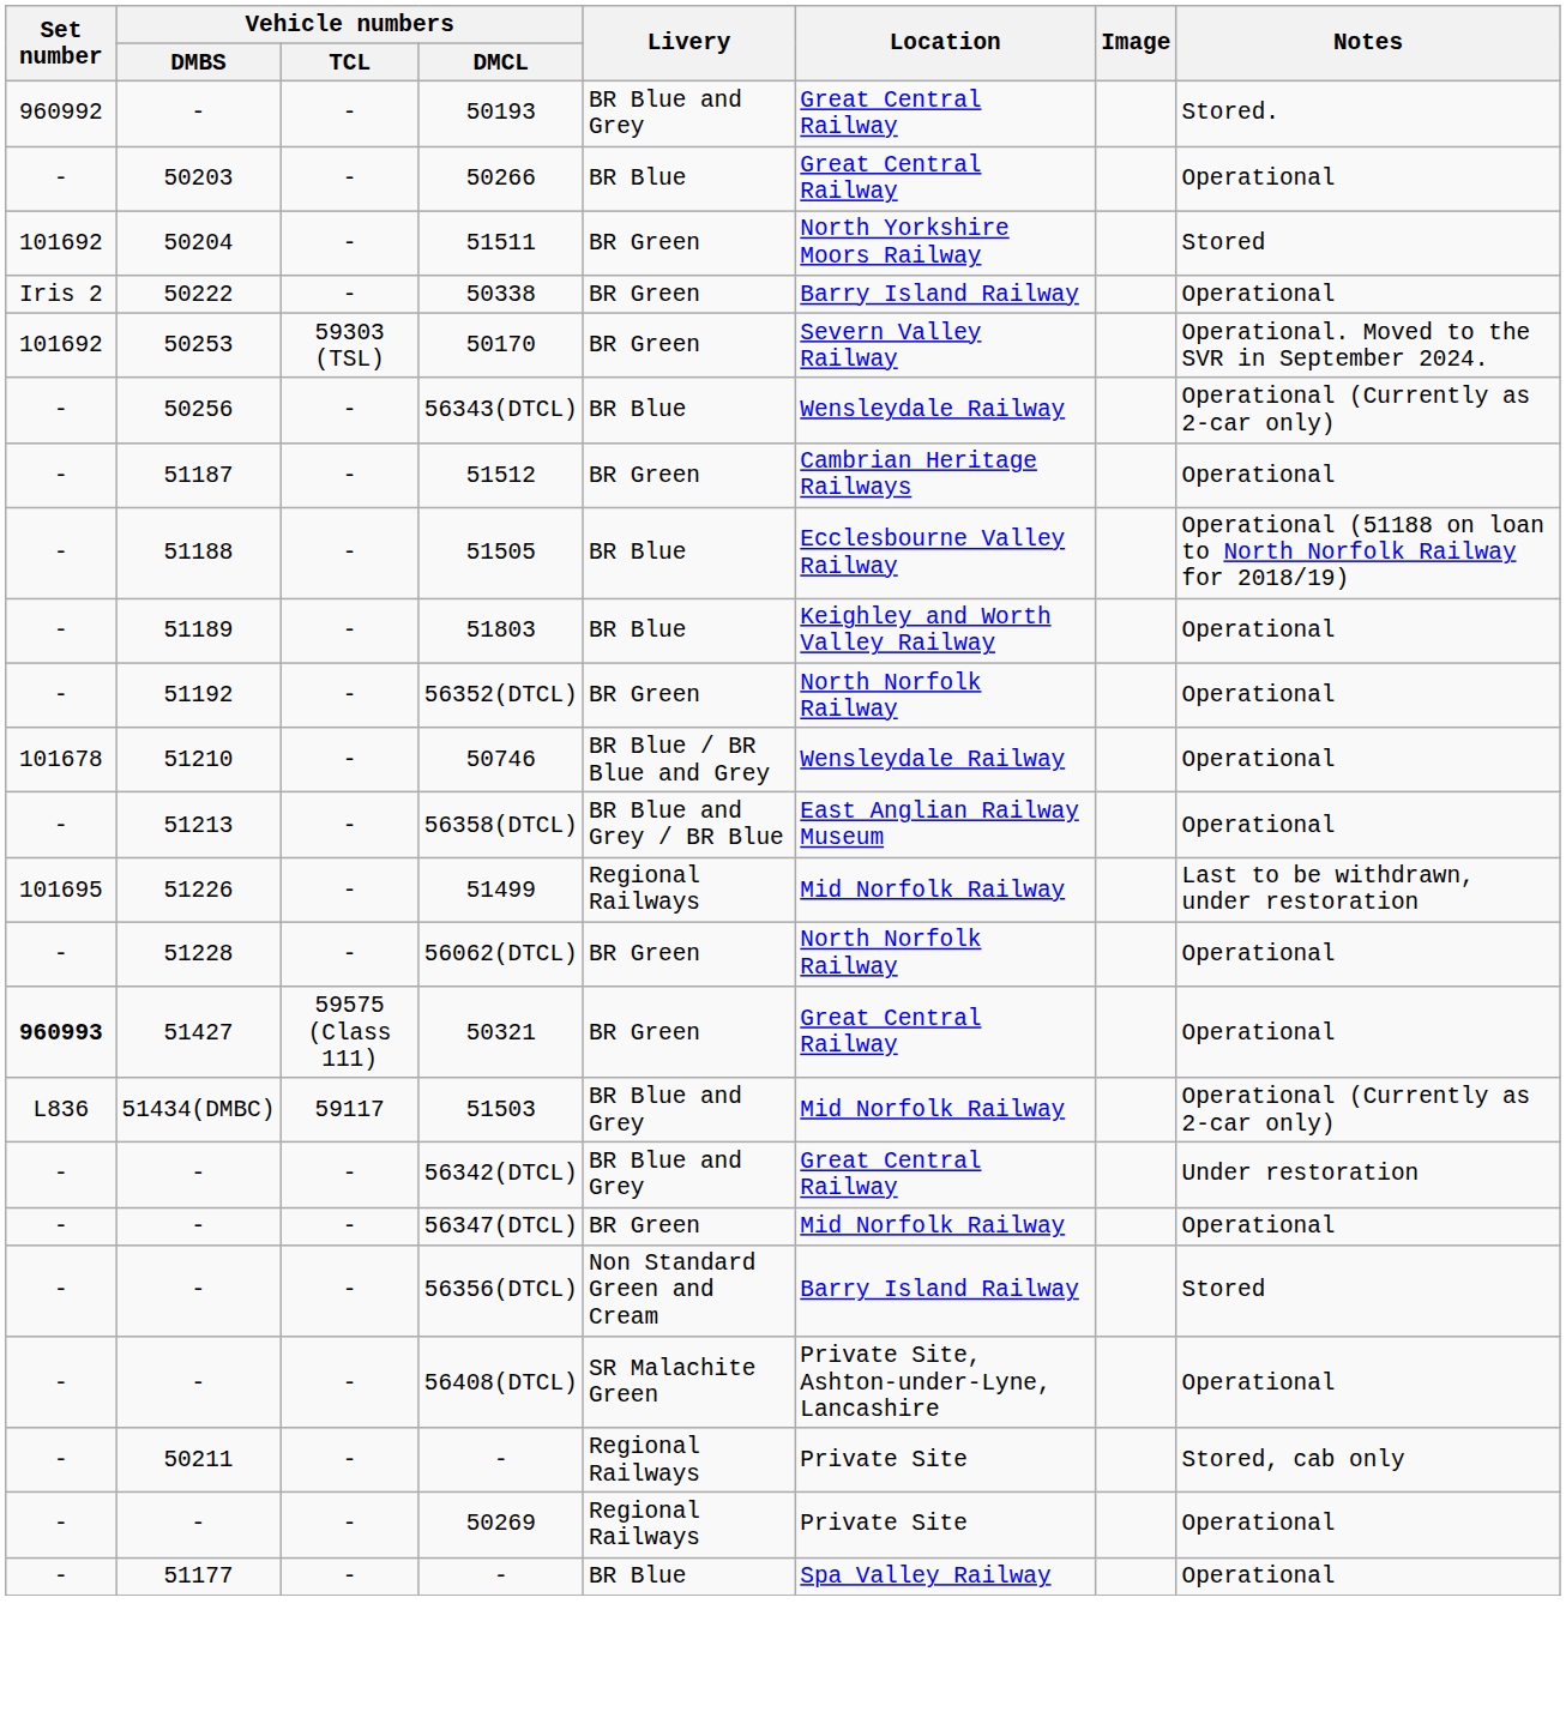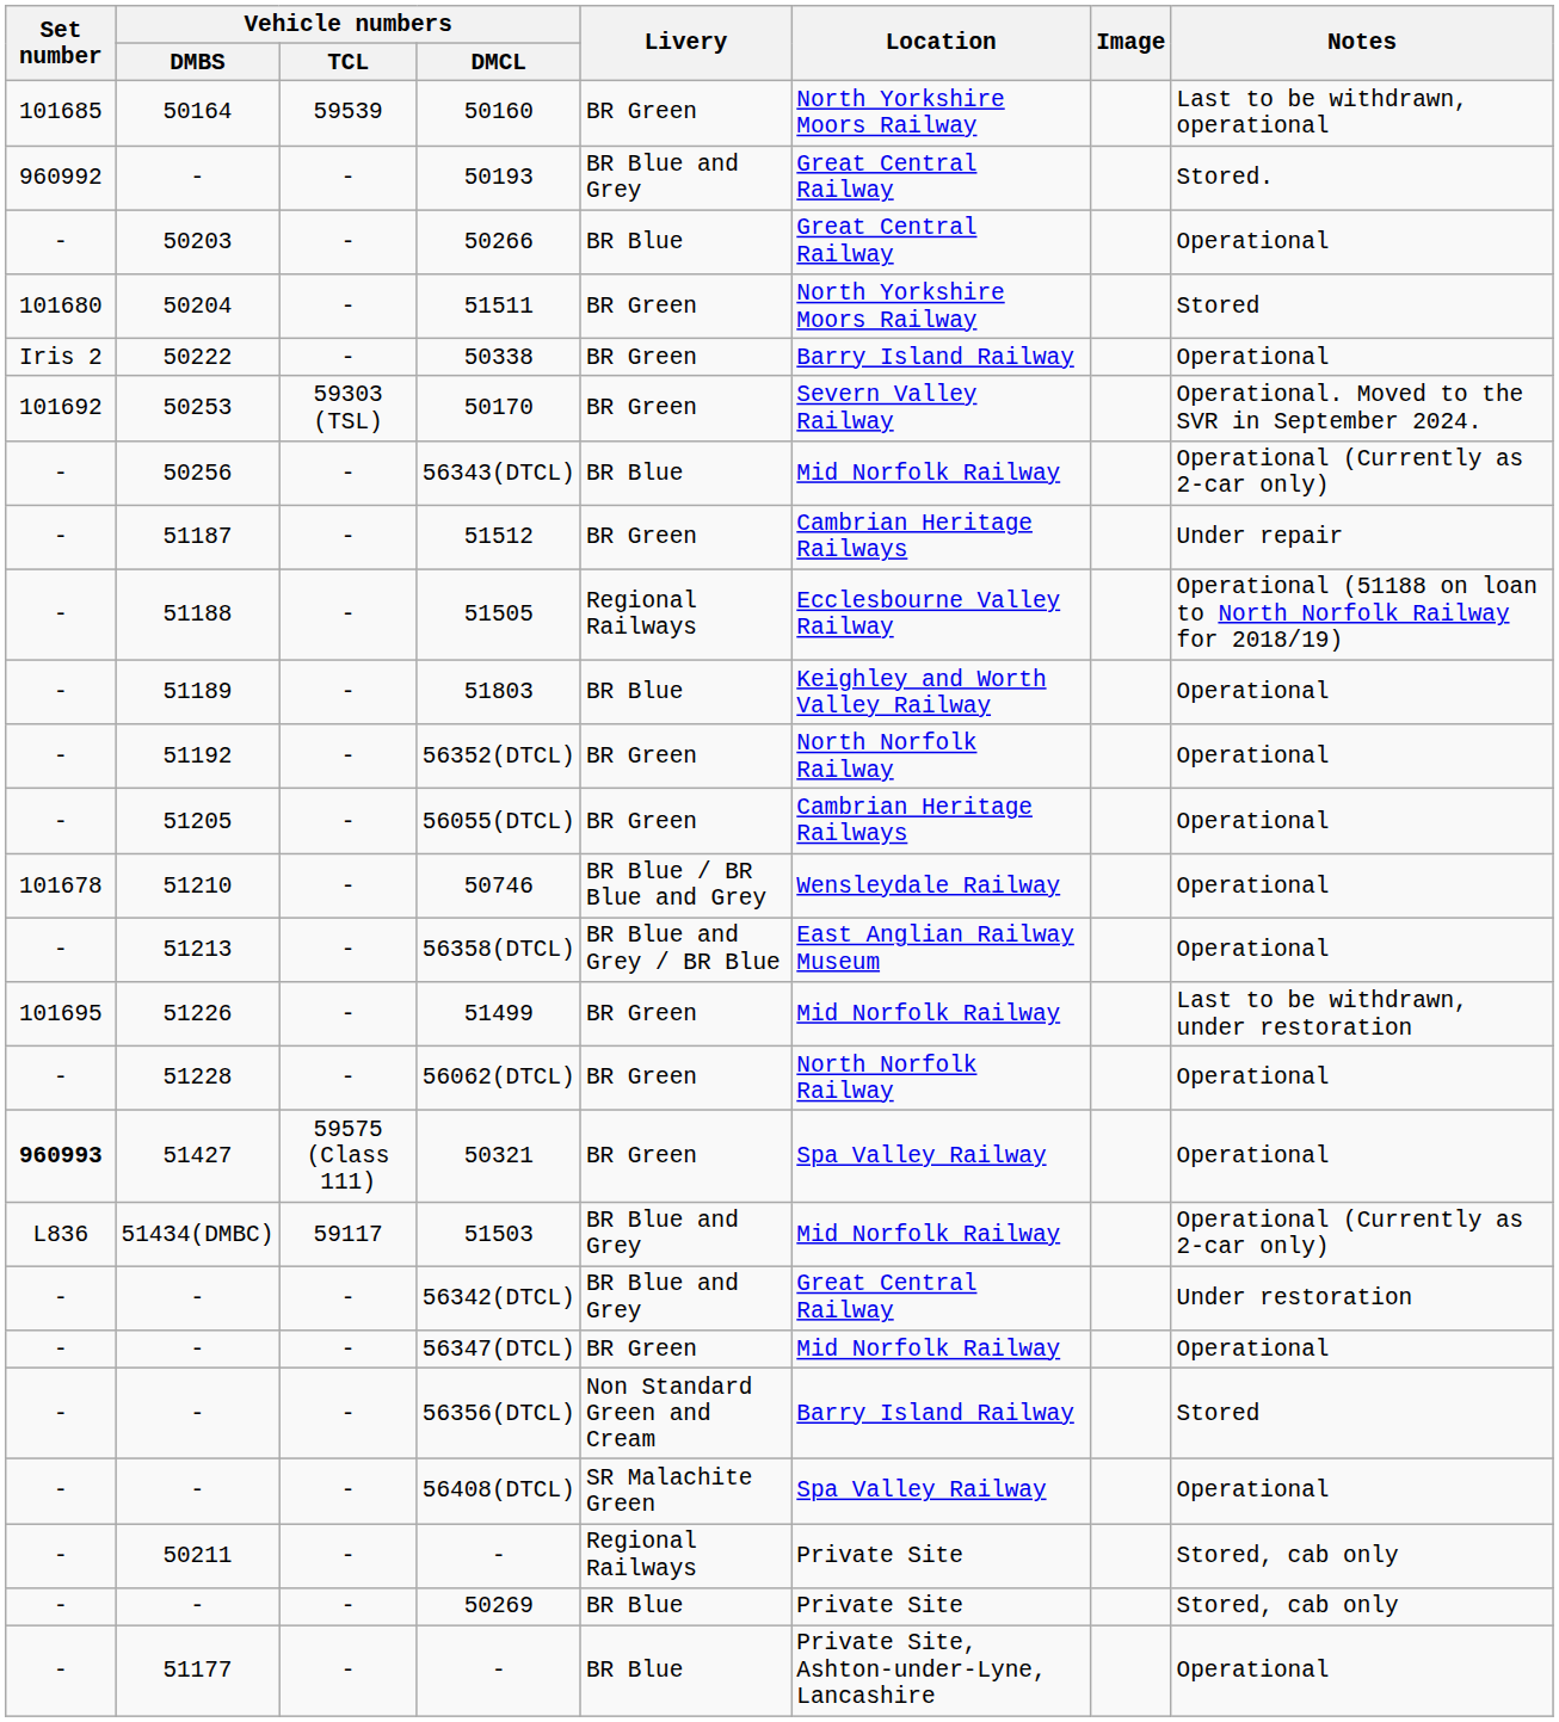 <table class="wikitable">
 <tr>
 <th rowspan=2>Set number</th>
 <th colspan=3>Vehicle numbers</th>
 <th rowspan=2 align=left>Livery</th>
 <th rowspan=2 align=left>Location</th>
 <th rowspan=2 align=left>Image</th>
 <th rowspan=2 align=left>Notes</th>
 </tr>
 <tr>
 <th>DMBS</th>
 <th>TCL</th>
 <th>DMCL</th>
+</tr>
+<tr>
+<td align=center>101685</td>
+<td align=center>50164</td>
+<td align=center>59539</td>
+<td align=center>50160</td>
+<td>BR Green</td>
+<td><a href='#'>North Yorkshire Moors Railway</a></td>
+<td></td>
+<td>Last to be withdrawn, operational</td>
 </tr>
 <tr>
 <td align=center>960992</td>
 <td align=center>-</td>
 <td align=center>-</td>
 <td align=center>50193</td>
 <td>BR Blue and Grey</td>
 <td><a href='#'>Great Central Railway</a></td>
 <td></td>
 <td>Stored.</td>
 </tr>
 <tr>
 <td align="center">-</td>
 <td align="center">50203</td>
 <td align="center">-</td>
 <td align="center">50266</td>
 <td>BR Blue</td>
 <td><a href='#'>Great Central Railway</a></td>
 <td></td>
 <td>Operational</td>
 </tr>
 <tr>
-<td align=center>101692</td>
+<td align=center>101680</td>
 <td align=center>50204</td>
 <td align=center>-</td>
 <td align=center>51511</td>
 <td>BR Green</td>
 <td><a href='#'>North Yorkshire Moors Railway</a></td>
 <td></td>
 <td>Stored</td>
 </tr>
 <tr>
 <td align=center>Iris 2</td>
 <td align=center>50222</td>
 <td align=center>-</td>
 <td align=center>50338</td>
 <td>BR Green</td>
 <td><a href='#'>Barry Island Railway</a></td>
 <td></td>
 <td>Operational</td>
 </tr>
 <tr>
 <td align=center>101692</td>
 <td align=center>50253</td>
 <td align=center>59303 (TSL)</td>
 <td align=center>50170</td>
 <td>BR Green</td>
 <td><a href='#'>Severn Valley Railway</a></td>
 <td></td>
 <td>Operational. Moved to the SVR in September 2024.</td>
 </tr>
 <tr>
 <td align=center>-</td>
 <td align=center>50256</td>
 <td align=center>-</td>
 <td align=center>56343(DTCL)</td>
 <td>BR Blue</td>
-<td><a href='#'>Wensleydale Railway</a></td>
+<td><a href='#'>Mid Norfolk Railway</a></td>
 <td></td>
 <td>Operational (Currently as 2-car only)</td>
 </tr>
 <tr>
 <td align=center>-</td>
 <td align=center>51187</td>
 <td align=center>-</td>
 <td align=center>51512</td>
 <td>BR Green</td>
 <td><a href='#'>Cambrian Heritage Railways</a></td>
 <td></td>
-<td>Operational </td>
+<td>Under repair</td>
 </tr>
 <tr>
 <td align=center>-</td>
 <td align=center>51188</td>
 <td align=center>-</td>
 <td align=center>51505</td>
-<td>BR Blue</td>
+<td>Regional Railways</td>
 <td><a href='#'>Ecclesbourne Valley Railway</a></td>
 <td></td>
 <td>Operational (51188 on loan to <a href='#'>North Norfolk Railway</a> for 2018/19)</td>
 </tr>
 <tr>
 <td align=center>-</td>
 <td align=center>51189</td>
 <td align=center>-</td>
 <td align=center>51803</td>
 <td>BR Blue</td>
 <td><a href='#'>Keighley and Worth Valley Railway</a></td>
 <td></td>
 <td>Operational </td>
 </tr>
 <tr>
 <td align=center>-</td>
 <td align=center>51192</td>
 <td align=center>-</td>
 <td align=center>56352(DTCL)</td>
 <td>BR Green</td>
 <td><a href='#'>North Norfolk Railway</a></td>
+<td></td>
+<td>Operational</td>
+</tr>
+<tr>
+<td align=center>-</td>
+<td align=center>51205</td>
+<td align=center>-</td>
+<td align=center>56055(DTCL)</td>
+<td>BR Green</td>
+<td><a href='#'>Cambrian Heritage Railways</a></td>
 <td></td>
 <td>Operational</td>
 </tr>
 <tr>
 <td align=center>101678</td>
 <td align=center>51210</td>
 <td align=center>-</td>
 <td align=center>50746</td>
 <td>BR Blue / BR Blue and Grey</td>
 <td><a href='#'>Wensleydale Railway</a></td>
 <td></td>
 <td>Operational</td>
 </tr>
 <tr>
 <td align=center>-</td>
 <td align=center>51213</td>
 <td align=center>-</td>
 <td align=center>56358(DTCL)</td>
 <td>BR Blue and Grey / BR Blue</td>
 <td><a href='#'>East Anglian Railway Museum</a></td>
 <td></td>
 <td>Operational</td>
 </tr>
 <tr>
 <td align=center>101695</td>
 <td align=center>51226</td>
 <td align=center>-</td>
 <td align=center>51499</td>
-<td>Regional Railways</td>
+<td>BR Green</td>
 <td><a href='#'>Mid Norfolk Railway</a></td>
 <td></td>
 <td>Last to be withdrawn, under restoration</td>
 </tr>
 <tr>
 <td align=center>-</td>
 <td align=center>51228</td>
 <td align=center>-</td>
 <td align=center>56062(DTCL)</td>
 <td>BR Green</td>
 <td><a href='#'>North Norfolk Railway</a></td>
 <td></td>
 <td>Operational</td>
 </tr>
 <tr>
 <td align=center><strong>960993</strong></td>
 <td align=center>51427</td>
 <td align=center>59575 (Class 111)</td>
 <td align=center>50321</td>
 <td>BR Green</td>
-<td><a href='#'>Great Central Railway</a></td>
+<td><a href='#'>Spa Valley Railway</a></td>
 <td></td>
 <td>Operational</td>
 </tr>
 <tr>
 <td align=center>L836</td>
 <td align=center>51434(DMBC)</td>
 <td align=center>59117</td>
 <td align=center>51503</td>
 <td>BR Blue and Grey</td>
 <td><a href='#'>Mid Norfolk Railway</a></td>
 <td></td>
 <td>Operational (Currently as 2-car only)</td>
 </tr>
 <tr>
 <td align=center>-</td>
 <td align=center>-</td>
 <td align=center>-</td>
 <td align=center>56342(DTCL)</td>
 <td>BR Blue and Grey</td>
 <td><a href='#'>Great Central Railway</a></td>
 <td></td>
 <td>Under restoration</td>
 </tr>
 <tr>
 <td align=center>-</td>
 <td align=center>-</td>
 <td align=center>-</td>
 <td align=center>56347(DTCL)</td>
 <td>BR Green</td>
 <td><a href='#'>Mid Norfolk Railway</a></td>
 <td></td>
 <td>Operational</td>
 </tr>
 <tr>
 <td align=center>-</td>
 <td align=center>-</td>
 <td align=center>-</td>
 <td align=center>56356(DTCL)</td>
 <td>Non Standard Green and Cream</td>
 <td><a href='#'>Barry Island Railway</a></td>
 <td></td>
 <td>Stored</td>
 </tr>
 <tr>
 <td align=center>-</td>
 <td align=center>-</td>
 <td align=center>-</td>
 <td align=center>56408(DTCL)</td>
 <td>SR Malachite Green</td>
-<td>Private Site, Ashton-under-Lyne, Lancashire</td>
+<td><a href='#'>Spa Valley Railway</a></td>
 <td></td>
 <td>Operational</td>
 </tr>
 <tr>
 <td align=center>-</td>
 <td align=center>50211</td>
 <td align=center>-</td>
 <td align=center>-</td>
 <td>Regional Railways</td>
 <td>Private Site</td>
 <td></td>
 <td>Stored, cab only</td>
 </tr>
 <tr>
 <td align=center>-</td>
 <td align=center>-</td>
 <td align=center>-</td>
 <td align=center>50269</td>
-<td>Regional Railways</td>
+<td>BR Blue</td>
 <td>Private Site</td>
 <td></td>
-<td>Operational</td>
+<td>Stored, cab only</td>
 </tr>
 <tr>
 <td align=center>-</td>
 <td align=center>51177</td>
 <td align=center>-</td>
 <td align=center>-</td>
 <td>BR Blue</td>
-<td><a href='#'>Spa Valley Railway</a></td>
+<td>Private Site, Ashton-under-Lyne, Lancashire</td>
 <td></td>
 <td>Operational</td>
 </tr>
 </table>
